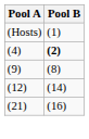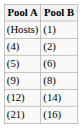 <table class="wikitable">
 <tr>
 <th width=50%>Pool A</th>
 <th width=50%>Pool B</th>
 </tr>
 <tr>
 <td> (Hosts)</td>
 <td> (1)</td>
 </tr>
 <tr>
 <td> (4)</td>
-<td><strong> (2)</strong></td>
+<td> (2)</td>
+</tr>
+<tr>
+<td> (5)</td>
+<td> (6)</td>
 </tr>
 <tr>
 <td> (9)</td>
 <td> (8)</td>
 </tr>
 <tr>
 <td> (12)</td>
 <td> (14)</td>
 </tr>
 <tr>
 <td> (21)</td>
 <td> (16)</td>
 </tr>
 </table>
